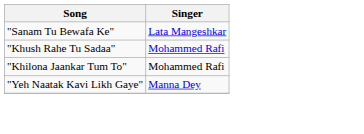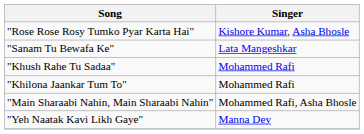 <table class=wikitable>
 <tr>
 <th>Song</th>
 <th>Singer</th>
+</tr>
+<tr>
+<td>"Rose Rose Rosy Tumko Pyar Karta Hai"</td>
+<td><a href='#'>Kishore Kumar</a>, <a href='#'>Asha Bhosle</a></td>
 </tr>
 <tr>
 <td>"Sanam Tu Bewafa Ke"</td>
 <td><a href='#'>Lata Mangeshkar</a></td>
 </tr>
 <tr>
 <td>"Khush Rahe Tu Sadaa"</td>
 <td><a href='#'>Mohammed Rafi</a></td>
 </tr>
 <tr>
 <td>"Khilona Jaankar Tum To"</td>
 <td>Mohammed Rafi</td>
 </tr>
 <tr>
+<td>"Main Sharaabi Nahin, Main Sharaabi Nahin"</td>
+<td>Mohammed Rafi, Asha Bhosle</td>
+</tr>
+<tr>
 <td>"Yeh Naatak Kavi Likh Gaye"</td>
 <td><a href='#'>Manna Dey</a></td>
 </tr>
 <tr>
 </tr>
 </table>
